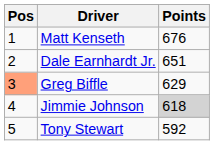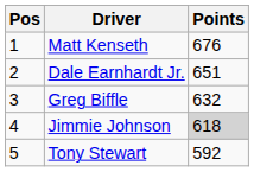 <table class="sortable wikitable " style="font-size: 95%;">
 <tr>
 <th>Pos</th>
 <th>Driver</th>
 <th>Points</th>
 </tr>
 <tr>
 <td>1</td>
 <td><a href='#'>Matt Kenseth</a></td>
 <td>676</td>
 </tr>
 <tr>
 <td>2</td>
 <td><a href='#'>Dale Earnhardt Jr.</a></td>
 <td>651</td>
 </tr>
 <tr>
-<td style="background: lightsalmon;">3</td>
+<td>3</td>
 <td><a href='#'>Greg Biffle</a></td>
-<td>629</td>
+<td>632</td>
 </tr>
 <tr>
 <td>4</td>
 <td><a href='#'>Jimmie Johnson</a></td>
 <td style="background: lightgrey;">618</td>
 </tr>
 <tr>
 <td>5</td>
 <td><a href='#'>Tony Stewart</a></td>
 <td>592</td>
 </tr>
 </table>
